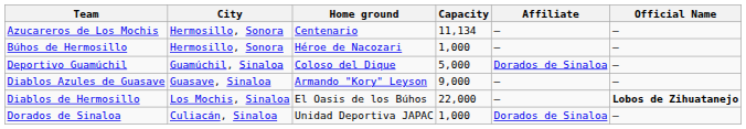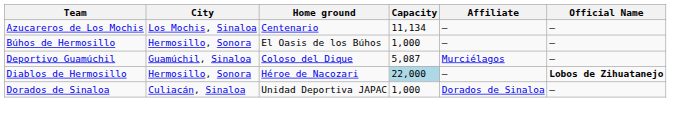 <table class="wikitable sortable">
 <tr>
 <th>Team</th>
 <th>City</th>
 <th>Home ground</th>
 <th>Capacity</th>
 <th>Affiliate</th>
 <th>Official Name</th>
 </tr>
 <tr>
 <td><a href='#'>Azucareros de Los Mochis</a></td>
-<td><a href='#'>Hermosillo</a>, <a href='#'>Sonora</a></td>
+<td><a href='#'>Los Mochis</a>, <a href='#'>Sinaloa</a></td>
 <td><a href='#'>Centenario</a></td>
 <td>11,134</td>
 <td>–</td>
 <td>–</td>
 </tr>
 <tr>
 <td><a href='#'>Búhos de Hermosillo</a></td>
 <td><a href='#'>Hermosillo</a>, <a href='#'>Sonora</a></td>
-<td><a href='#'>Héroe de Nacozari</a></td>
+<td>El Oasis de los Búhos</td>
 <td>1,000</td>
 <td>–</td>
 <td>–</td>
 </tr>
 <tr>
 <td><a href='#'>Deportivo Guamúchil</a></td>
 <td><a href='#'>Guamúchil</a>, <a href='#'>Sinaloa</a></td>
 <td><a href='#'>Coloso del Dique</a></td>
-<td>5,000</td>
-<td><a href='#'>Dorados de Sinaloa</a></td>
-<td>–</td>
-</tr>
-<tr>
-<td><a href='#'>Diablos Azules de Guasave</a></td>
-<td><a href='#'>Guasave</a>, <a href='#'>Sinaloa</a></td>
-<td><a href='#'>Armando "Kory" Leyson</a></td>
-<td>9,000</td>
-<td>–</td>
+<td>5,087</td>
+<td><a href='#'>Murciélagos</a></td>
 <td>–</td>
 </tr>
 <tr>
 <td><a href='#'>Diablos de Hermosillo</a></td>
-<td><a href='#'>Los Mochis</a>, <a href='#'>Sinaloa</a></td>
-<td>El Oasis de los Búhos</td>
-<td>22,000</td>
+<td><a href='#'>Hermosillo</a>, <a href='#'>Sonora</a></td>
+<td><a href='#'>Héroe de Nacozari</a></td>
+<td style="background: lightblue;">22,000</td>
 <td>–</td>
 <td><strong>Lobos de Zihuatanejo</strong></td>
 </tr>
 <tr>
 <td><a href='#'>Dorados de Sinaloa</a></td>
 <td><a href='#'>Culiacán</a>, <a href='#'>Sinaloa</a></td>
 <td>Unidad Deportiva JAPAC</td>
 <td>1,000</td>
 <td><a href='#'>Dorados de Sinaloa</a></td>
 <td>–</td>
 </tr>
 </table>
